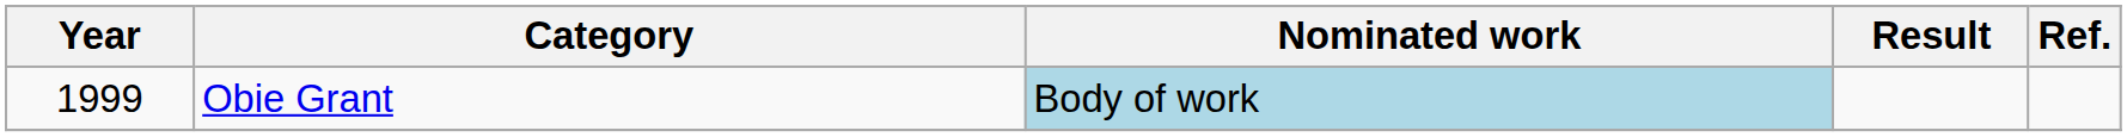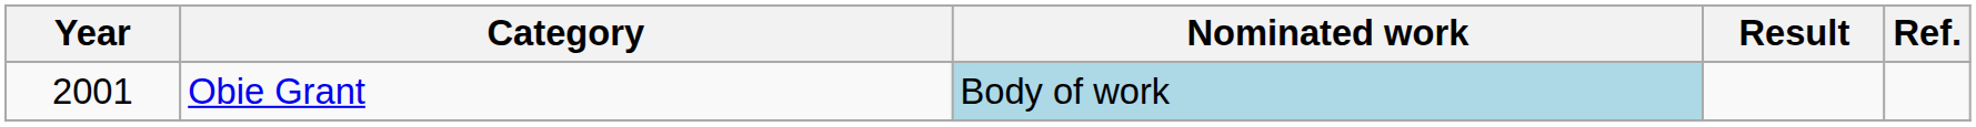 <table class=wikitable>
 <tr>
 <th scope="col" style="width:5em;">Year</th>
 <th scope="col" style="width:26em;">Category</th>
 <th scope="col" style="width:25em;">Nominated work</th>
 <th scope="col" style="width:5em;">Result</th>
 <th>Ref.</th>
 </tr>
 <tr>
-<td style="text-align:center;">1999</td>
+<td style="text-align:center;">2001</td>
 <td><a href='#'>Obie Grant</a></td>
 <td style="background: lightblue;">Body of work</td>
 <td></td>
 <td></td>
 </tr>
 <tr>
 </tr>
 </table>
